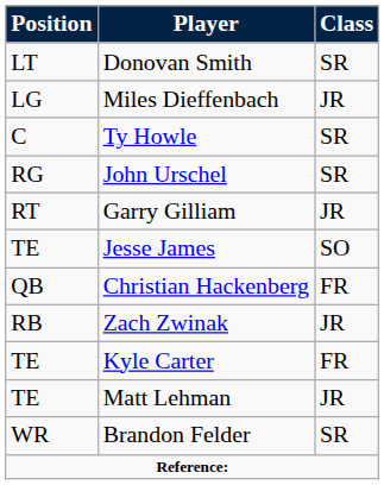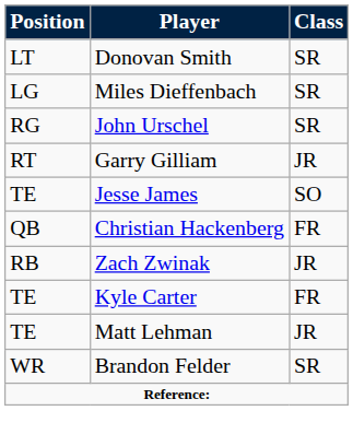 <table class="wikitable">
 <tr>
 <th style="background:#024; color:#fff;">Position</th>
 <th style="background:#024; color:#fff;">Player</th>
 <th style="background:#024; color:#fff;">Class</th>
 </tr>
 <tr>
 <td>LT</td>
 <td>Donovan Smith</td>
 <td>SR</td>
 </tr>
 <tr>
 <td>LG</td>
 <td>Miles Dieffenbach</td>
-<td>JR</td>
-</tr>
-<tr>
-<td>C</td>
-<td><a href='#'>Ty Howle</a></td>
 <td>SR</td>
 </tr>
 <tr>
 <td>RG</td>
 <td><a href='#'>John Urschel</a></td>
 <td>SR</td>
 </tr>
 <tr>
 <td>RT</td>
 <td>Garry Gilliam</td>
 <td>JR</td>
 </tr>
 <tr>
 <td>TE</td>
 <td><a href='#'>Jesse James</a></td>
 <td>SO</td>
 </tr>
 <tr>
 <td>QB</td>
 <td><a href='#'>Christian Hackenberg</a></td>
 <td>FR</td>
 </tr>
 <tr>
 <td>RB</td>
 <td><a href='#'>Zach Zwinak</a></td>
 <td>JR</td>
 </tr>
 <tr>
 <td>TE</td>
 <td><a href='#'>Kyle Carter</a></td>
 <td>FR</td>
 </tr>
 <tr>
 <td>TE</td>
 <td>Matt Lehman</td>
 <td>JR</td>
 </tr>
 <tr>
 <td>WR</td>
 <td>Brandon Felder</td>
 <td>SR</td>
 </tr>
 <tr>
 <td colspan="3"  style="font-size:8pt; text-align:center;"><strong>Reference:</strong></td>
 </tr>
 </table>
